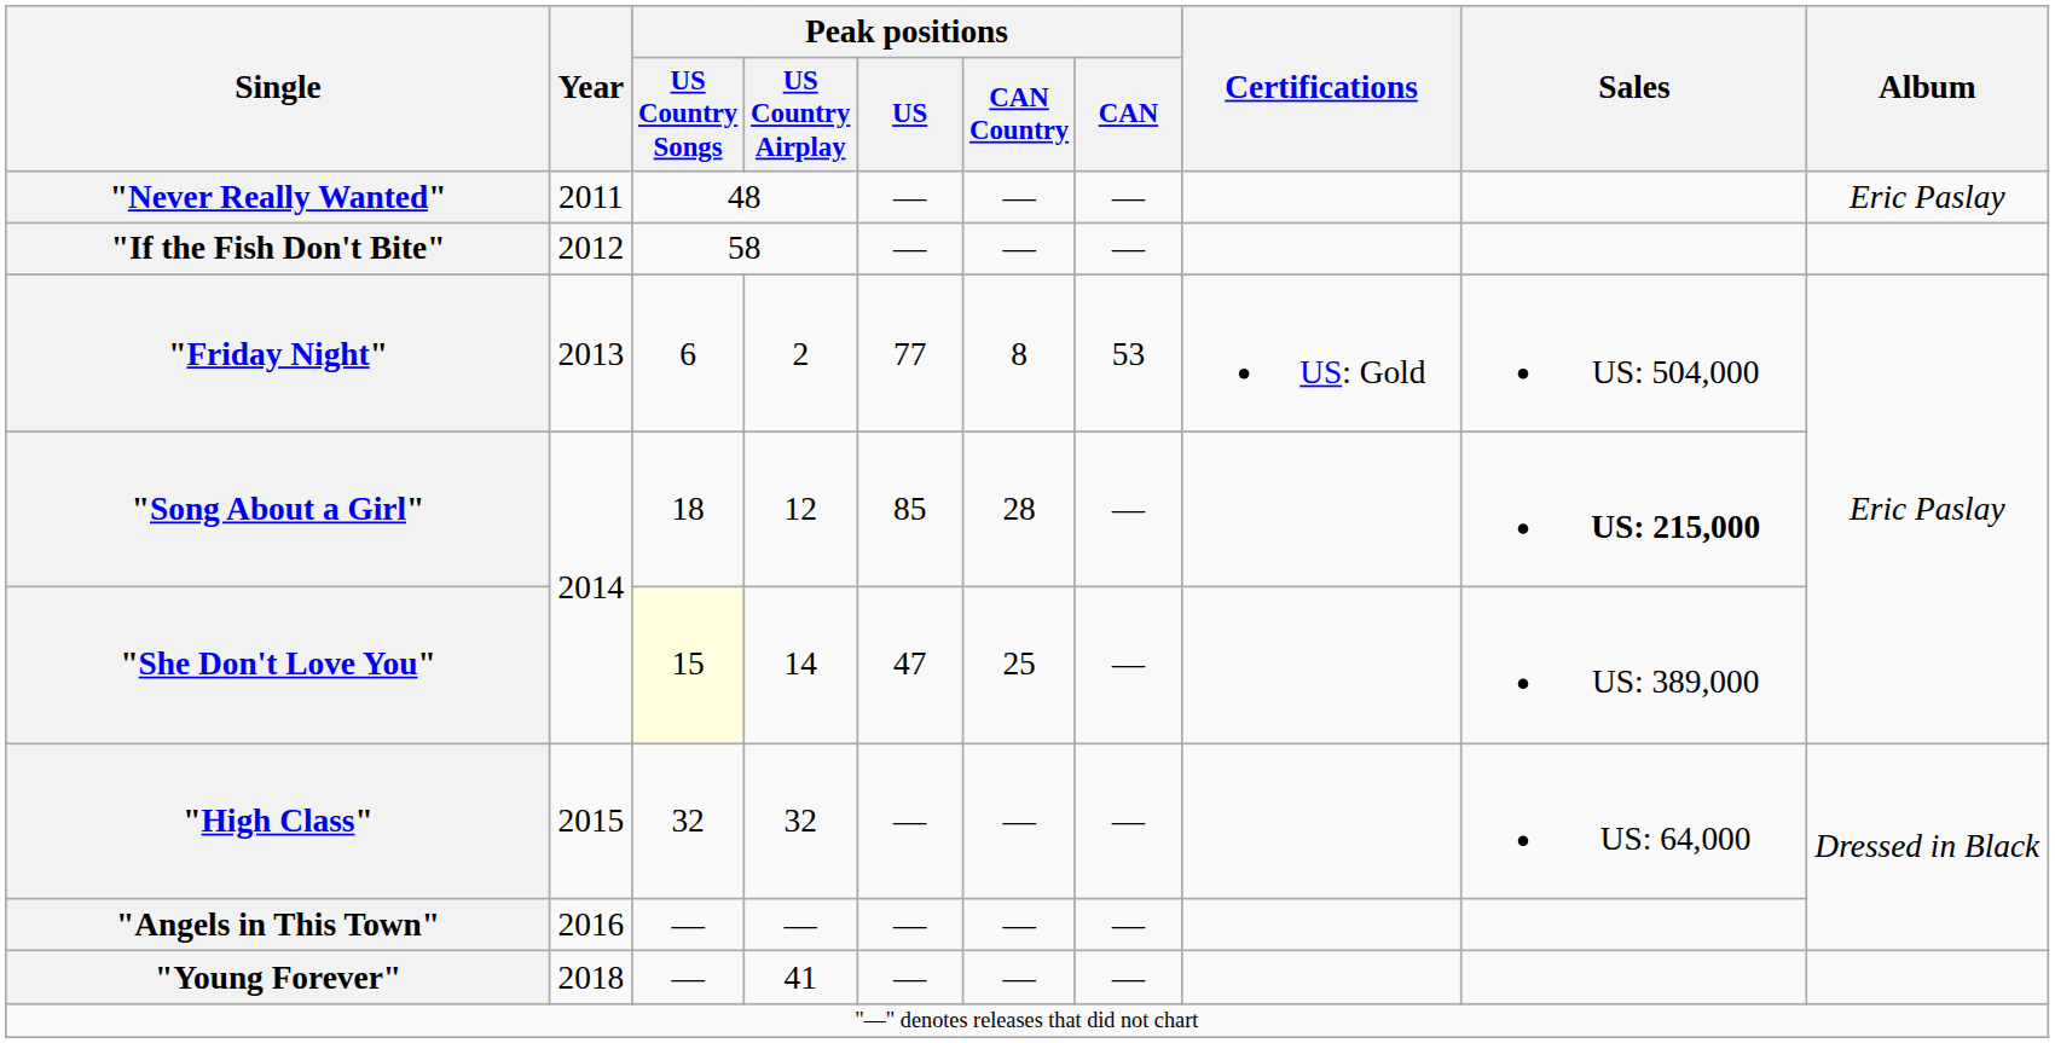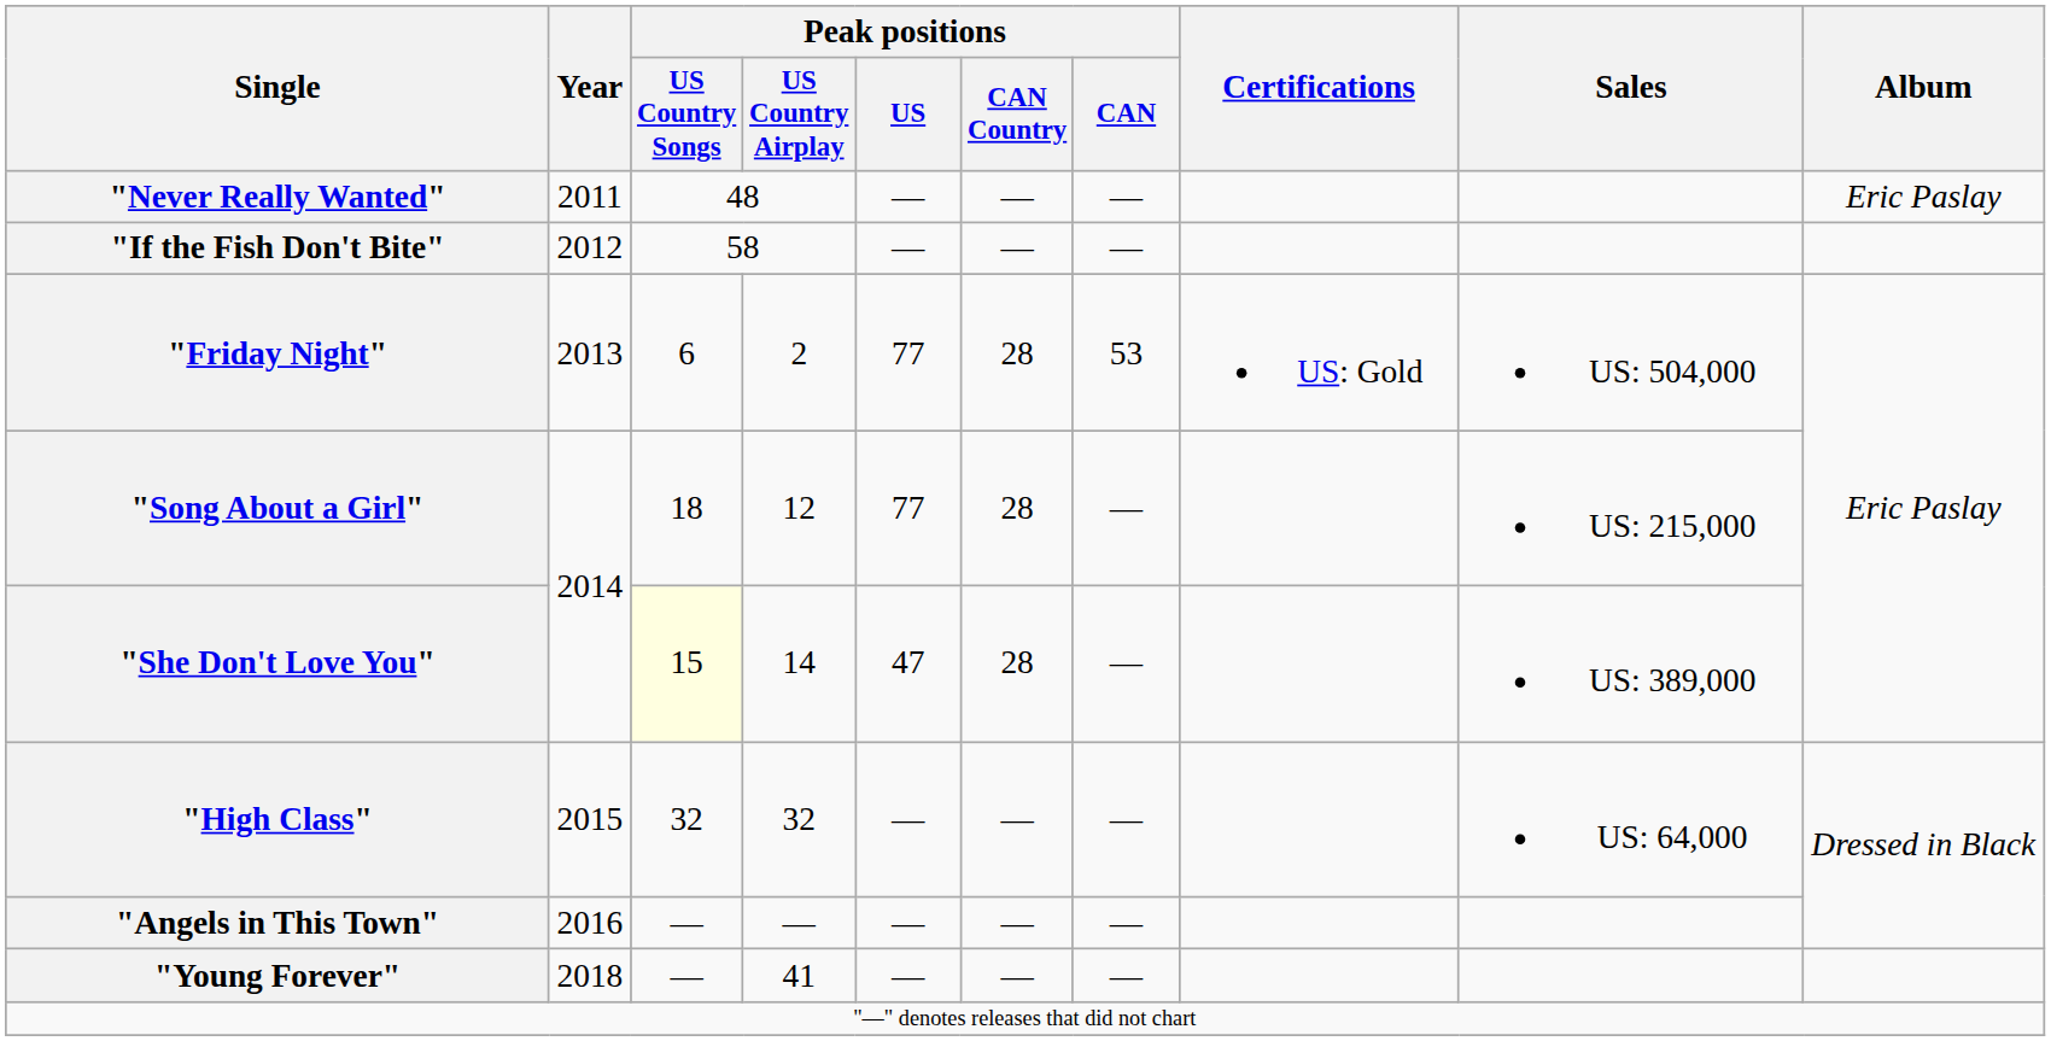 <table class="wikitable plainrowheaders" style="text-align:center;">
 <tr>
 <th rowspan="2" style="width:16em;">Single</th>
 <th rowspan="2">Year</th>
 <th colspan="5">Peak positions</th>
 <th rowspan="2" style="width:8em;"><a href='#'>Certifications</a></th>
 <th rowspan="2" style="width:10em;">Sales</th>
 <th rowspan="2">Album</th>
 </tr>
 <tr style="font-size:smaller;">
 <th style="width:45px;"><a href='#'>US Country Songs</a><br></th>
 <th style="width:45px;"><a href='#'>US Country Airplay</a><br></th>
 <th style="width:45px;"><a href='#'>US</a><br></th>
 <th style="width:45px;"><a href='#'>CAN Country</a><br></th>
 <th style="width:45px;"><a href='#'>CAN</a><br></th>
 </tr>
 <tr>
 <th scope="row">"<a href='#'>Never Really Wanted</a>"</th>
 <td>2011</td>
 <td colspan="2">48</td>
 <td>—</td>
 <td>—</td>
 <td>—</td>
 <td></td>
 <td></td>
 <td><em>Eric Paslay</em></td>
 </tr>
 <tr>
 <th scope="row">"If the Fish Don't Bite"</th>
 <td>2012</td>
 <td colspan="2">58</td>
 <td>—</td>
 <td>—</td>
 <td>—</td>
 <td></td>
 <td></td>
 <td></td>
 </tr>
 <tr>
 <th scope="row">"<a href='#'>Friday Night</a>"</th>
 <td>2013</td>
 <td>6</td>
 <td>2</td>
 <td>77</td>
-<td>8</td>
+<td>28</td>
 <td>53</td>
 <td><br><ul><li><a href='#'>US</a>: Gold</li></ul></td>
 <td><br><ul><li>US: 504,000</li></ul></td>
 <td rowspan="3"><em>Eric Paslay</em></td>
 </tr>
 <tr>
 <th scope="row">"<a href='#'>Song About a Girl</a>"</th>
 <td rowspan="2">2014</td>
 <td>18</td>
 <td>12</td>
-<td>85</td>
+<td>77</td>
 <td>28</td>
 <td>—</td>
 <td></td>
-<td><strong><br><ul><li>US: 215,000</li></ul></strong></td>
+<td><br><ul><li>US: 215,000</li></ul></td>
 </tr>
 <tr>
 <th scope="row">"<a href='#'>She Don't Love You</a>"</th>
 <td style="background: lightyellow;">15</td>
 <td>14</td>
 <td>47</td>
-<td>25</td>
+<td>28</td>
 <td>—</td>
 <td></td>
 <td><br><ul><li>US: 389,000</li></ul></td>
 </tr>
 <tr>
 <th scope="row">"<a href='#'>High Class</a>"</th>
 <td>2015</td>
 <td>32</td>
 <td>32</td>
 <td>—</td>
 <td>—</td>
 <td>—</td>
 <td></td>
 <td><br><ul><li>US: 64,000</li></ul></td>
 <td rowspan="2"><em>Dressed in Black</em> </td>
 </tr>
 <tr>
 <th scope="row">"Angels in This Town"</th>
 <td>2016</td>
 <td>—</td>
 <td>—</td>
 <td>—</td>
 <td>—</td>
 <td>—</td>
 <td></td>
 <td></td>
 </tr>
 <tr>
 <th scope="row">"Young Forever"</th>
 <td>2018</td>
 <td>—</td>
 <td>41</td>
 <td>—</td>
 <td>—</td>
 <td>—</td>
 <td></td>
 <td></td>
 <td></td>
 </tr>
 <tr>
 <td colspan="10" style="font-size:8pt">"—" denotes releases that did not chart</td>
 </tr>
 </table>
